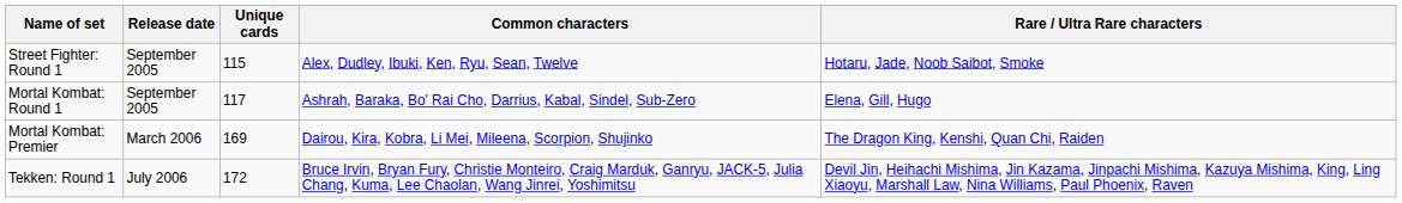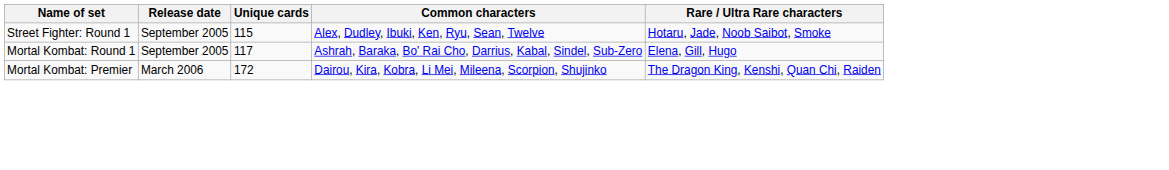 <table class="wikitable">
 <tr>
 <th>Name of set</th>
 <th>Release date</th>
 <th>Unique cards</th>
 <th>Common characters</th>
 <th>Rare / Ultra Rare characters</th>
 </tr>
 <tr>
 <td>Street Fighter: Round 1</td>
 <td>September 2005</td>
 <td>115</td>
 <td><a href='#'>Alex</a>, <a href='#'>Dudley</a>, <a href='#'>Ibuki</a>, <a href='#'>Ken</a>, <a href='#'>Ryu</a>, <a href='#'>Sean</a>, <a href='#'>Twelve</a></td>
 <td><a href='#'>Hotaru</a>, <a href='#'>Jade</a>, <a href='#'>Noob Saibot</a>, <a href='#'>Smoke</a></td>
 </tr>
 <tr>
 <td>Mortal Kombat: Round 1</td>
 <td>September 2005</td>
 <td>117</td>
 <td><a href='#'>Ashrah</a>, <a href='#'>Baraka</a>, <a href='#'>Bo' Rai Cho</a>, <a href='#'>Darrius</a>, <a href='#'>Kabal</a>, <a href='#'>Sindel</a>, <a href='#'>Sub-Zero</a></td>
 <td><a href='#'>Elena</a>, <a href='#'>Gill</a>, <a href='#'>Hugo</a></td>
 </tr>
 <tr>
 <td>Mortal Kombat: Premier</td>
 <td>March 2006</td>
-<td>169</td>
+<td>172</td>
 <td><a href='#'>Dairou</a>, <a href='#'>Kira</a>, <a href='#'>Kobra</a>, <a href='#'>Li Mei</a>, <a href='#'>Mileena</a>, <a href='#'>Scorpion</a>, <a href='#'>Shujinko</a></td>
 <td><a href='#'>The Dragon King</a>, <a href='#'>Kenshi</a>, <a href='#'>Quan Chi</a>, <a href='#'>Raiden</a></td>
 </tr>
-<tr>
-<td>Tekken: Round 1</td>
-<td>July 2006</td>
-<td>172</td>
-<td><a href='#'>Bruce Irvin</a>, <a href='#'>Bryan Fury</a>, <a href='#'>Christie Monteiro</a>, <a href='#'>Craig Marduk</a>, <a href='#'>Ganryu</a>, <a href='#'>JACK-5</a>, <a href='#'>Julia Chang</a>, <a href='#'>Kuma</a>, <a href='#'>Lee Chaolan</a>, <a href='#'>Wang Jinrei</a>, <a href='#'>Yoshimitsu</a></td>
-<td><a href='#'>Devil Jin</a>, <a href='#'>Heihachi Mishima</a>, <a href='#'>Jin Kazama</a>, <a href='#'>Jinpachi Mishima</a>, <a href='#'>Kazuya Mishima</a>, <a href='#'>King</a>, <a href='#'>Ling Xiaoyu</a>, <a href='#'>Marshall Law</a>, <a href='#'>Nina Williams</a>, <a href='#'>Paul Phoenix</a>, <a href='#'>Raven</a></td>
-</tr>
 </table>
